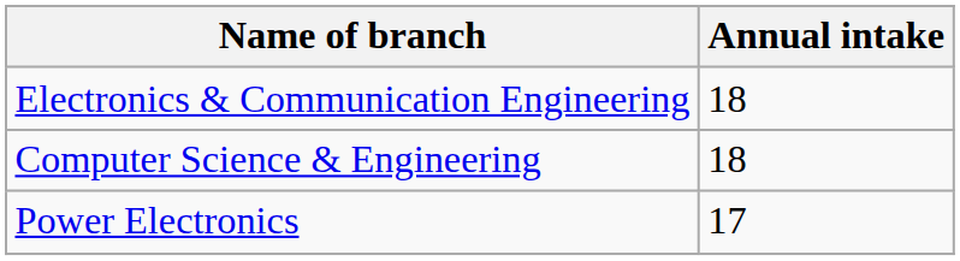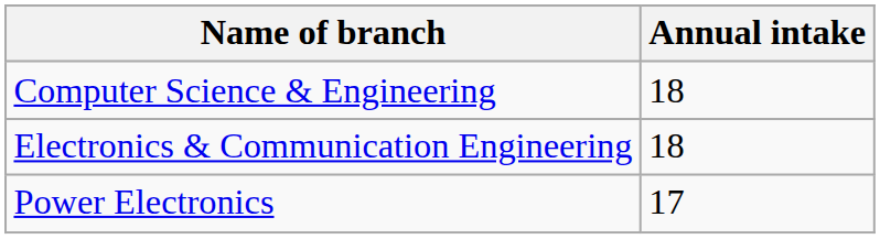 <table class="wikitable">
 <tr>
 <th>Name of branch</th>
 <th>Annual intake</th>
 </tr>
 <tr>
-<td><a href='#'>Electronics & Communication Engineering</a></td>
+<td><a href='#'>Computer Science & Engineering</a></td>
 <td>18</td>
 </tr>
 <tr>
-<td><a href='#'>Computer Science & Engineering</a></td>
+<td><a href='#'>Electronics & Communication Engineering</a></td>
 <td>18</td>
 </tr>
 <tr>
 <td><a href='#'>Power Electronics</a></td>
 <td>17</td>
 </tr>
 </table>
